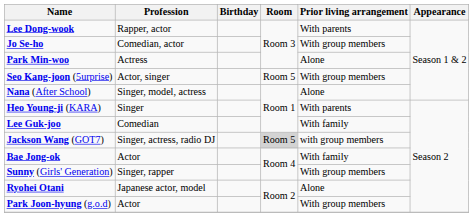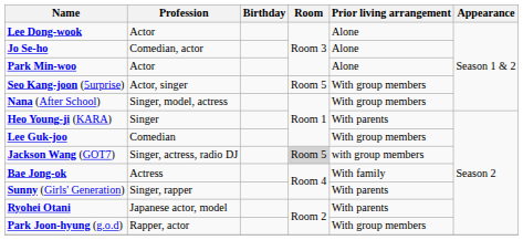 <table class="wikitable sortable ">
 <tr>
 <th>Name</th>
 <th>Profession</th>
 <th>Birthday</th>
 <th>Room</th>
 <th>Prior living arrangement</th>
 <th>Appearance</th>
 </tr>
 <tr>
 <td><strong><a href='#'>Lee Dong-wook</a></strong></td>
-<td>Rapper, actor</td>
+<td>Actor</td>
 <td></td>
 <td rowspan="3">Room 3</td>
-<td>With parents</td>
+<td>Alone</td>
 <td rowspan="5">Season 1 & 2</td>
 </tr>
 <tr>
 <td><strong><a href='#'>Jo Se-ho</a></strong></td>
 <td>Comedian, actor</td>
 <td></td>
-<td>With group members</td>
+<td>Alone</td>
 </tr>
 <tr>
 <td><strong><a href='#'>Park Min-woo</a></strong></td>
-<td>Actress</td>
+<td>Actor</td>
 <td></td>
 <td>Alone</td>
 </tr>
 <tr>
 <td><strong><a href='#'>Seo Kang-joon</a></strong> (<a href='#'>5urprise</a>)</td>
 <td>Actor, singer</td>
 <td></td>
 <td>Room 5</td>
 <td>With group members</td>
 </tr>
 <tr>
 <td><strong><a href='#'>Nana</a></strong> (<a href='#'>After School</a>)</td>
 <td>Singer, model, actress</td>
 <td></td>
 <td rowspan="3">Room 1</td>
-<td>Alone</td>
+<td>With group members</td>
 </tr>
 <tr>
 <td><strong><a href='#'>Heo Young-ji</a></strong> (<a href='#'>KARA</a>)</td>
 <td>Singer</td>
 <td></td>
 <td>With parents</td>
 <td rowspan="7">Season 2</td>
 </tr>
 <tr>
 <td><strong><a href='#'>Lee Guk-joo</a></strong></td>
 <td>Comedian</td>
 <td></td>
-<td>With family</td>
+<td>With group members</td>
 </tr>
 <tr>
 <td><strong><a href='#'>Jackson Wang</a></strong> (<a href='#'>GOT7</a>)</td>
 <td>Singer, actress, radio DJ</td>
 <td></td>
 <td style="background: lightgrey;">Room 5</td>
 <td>with group members</td>
 </tr>
 <tr>
 <td><strong><a href='#'>Bae Jong-ok</a></strong></td>
-<td>Actor</td>
+<td>Actress</td>
 <td></td>
 <td rowspan="2">Room 4</td>
 <td>With family</td>
 </tr>
 <tr>
 <td><strong><a href='#'>Sunny</a></strong> (<a href='#'>Girls' Generation</a>)</td>
 <td>Singer, rapper</td>
 <td></td>
-<td>With group members</td>
+<td>With parents</td>
 </tr>
 <tr>
 <td><strong><a href='#'>Ryohei Otani</a></strong></td>
 <td>Japanese actor, model</td>
 <td></td>
 <td rowspan="2">Room 2</td>
-<td>Alone</td>
+<td>With parents</td>
 </tr>
 <tr>
 <td><strong><a href='#'>Park Joon-hyung</a></strong> (<a href='#'>g.o.d</a>)</td>
-<td>Actor</td>
+<td>Rapper, actor</td>
 <td></td>
 <td>With group members</td>
 </tr>
 <tr>
 </tr>
 </table>
